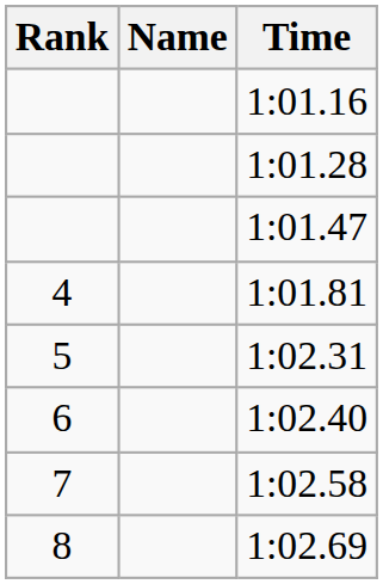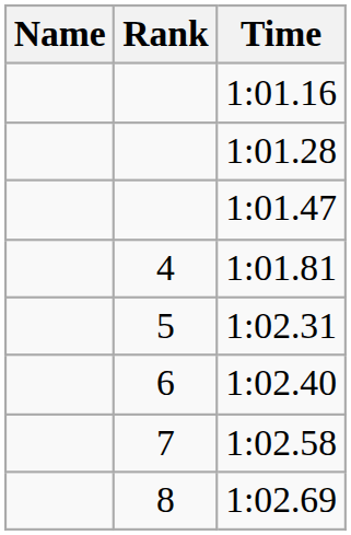 <table class="wikitable">
 <tr>
+<th>Name</th>
 <th>Rank</th>
-<th>Name</th>
 <th>Time</th>
 </tr>
 <tr>
+<td></td>
 <td align="center"></td>
-<td></td>
 <td align="center">1:01.16</td>
 </tr>
 <tr>
+<td></td>
 <td align="center"></td>
-<td></td>
 <td align="center">1:01.28</td>
 </tr>
 <tr>
+<td></td>
 <td align="center"></td>
-<td></td>
 <td align="center">1:01.47</td>
 </tr>
 <tr>
+<td></td>
 <td align="center">4</td>
-<td></td>
 <td align="center">1:01.81</td>
 </tr>
 <tr>
+<td></td>
 <td align="center">5</td>
-<td></td>
 <td align="center">1:02.31</td>
 </tr>
 <tr>
+<td></td>
 <td align="center">6</td>
-<td></td>
 <td align="center">1:02.40</td>
 </tr>
 <tr>
+<td></td>
 <td align="center">7</td>
-<td></td>
 <td align="center">1:02.58</td>
 </tr>
 <tr>
+<td></td>
 <td align="center">8</td>
-<td></td>
 <td align="center">1:02.69</td>
 </tr>
 </table>
